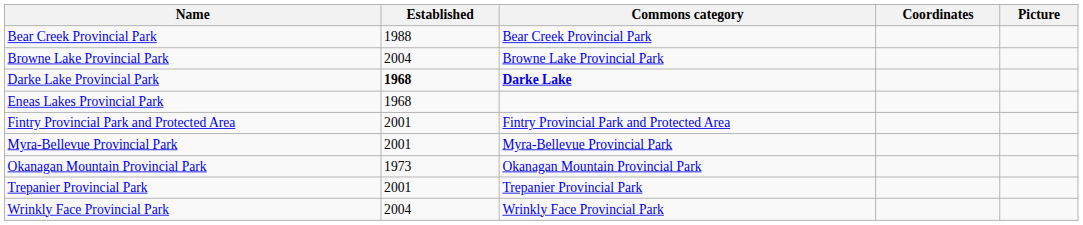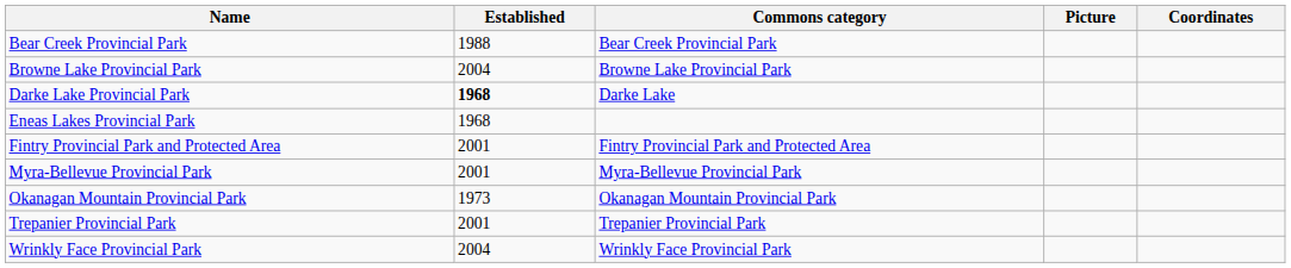 <table class='wikitable sortable' style='width:100%'>
 <tr>
 <th>Name</th>
 <th>Established</th>
 <th>Commons category</th>
+<th>Picture</th>
 <th>Coordinates</th>
-<th>Picture</th>
 </tr>
 <tr>
 <td><a href='#'>Bear Creek Provincial Park</a></td>
 <td>1988</td>
 <td><a href='#'>Bear Creek Provincial Park</a></td>
 <td></td>
 <td></td>
 </tr>
 <tr>
 <td><a href='#'>Browne Lake Provincial Park</a></td>
 <td>2004</td>
 <td><a href='#'>Browne Lake Provincial Park</a></td>
 <td></td>
 <td></td>
 </tr>
 <tr>
 <td><a href='#'>Darke Lake Provincial Park</a></td>
 <td><strong>1968</strong></td>
-<td><strong><a href='#'>Darke Lake</a></strong></td>
+<td><a href='#'>Darke Lake</a></td>
 <td></td>
 <td></td>
 </tr>
 <tr>
 <td><a href='#'>Eneas Lakes Provincial Park</a></td>
 <td>1968</td>
 <td></td>
 <td></td>
 <td></td>
 </tr>
 <tr>
 <td><a href='#'>Fintry Provincial Park and Protected Area</a></td>
 <td>2001</td>
 <td><a href='#'>Fintry Provincial Park and Protected Area</a></td>
 <td></td>
 <td></td>
 </tr>
 <tr>
 <td><a href='#'>Myra-Bellevue Provincial Park</a></td>
 <td>2001</td>
 <td><a href='#'>Myra-Bellevue Provincial Park</a></td>
 <td></td>
 <td></td>
 </tr>
 <tr>
 <td><a href='#'>Okanagan Mountain Provincial Park</a></td>
 <td>1973</td>
 <td><a href='#'>Okanagan Mountain Provincial Park</a></td>
 <td></td>
 <td></td>
 </tr>
 <tr>
 <td><a href='#'>Trepanier Provincial Park</a></td>
 <td>2001</td>
 <td><a href='#'>Trepanier Provincial Park</a></td>
 <td></td>
 <td></td>
 </tr>
 <tr>
 <td><a href='#'>Wrinkly Face Provincial Park</a></td>
 <td>2004</td>
 <td><a href='#'>Wrinkly Face Provincial Park</a></td>
 <td></td>
 <td></td>
 </tr>
 </table>
